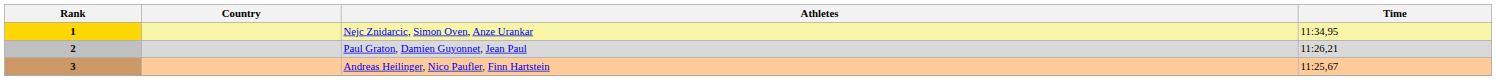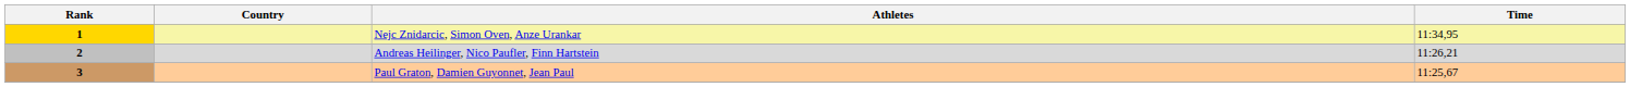 <table class="wikitable" width=100% style="font-size:90%; text-align:left;">
 <tr>
 <th>Rank</th>
 <th>Country</th>
 <th>Athletes</th>
 <th>Time</th>
 </tr>
 <tr align="center" valign="top" bgcolor="#F7F6A8">
 <th style="background:#ffd700;">1</th>
 <td align="left"></td>
 <td align="left"><a href='#'>Nejc Znidarcic</a>, <a href='#'>Simon Oven</a>, <a href='#'>Anze Urankar</a></td>
 <td align="left">11:34,95</td>
 </tr>
 <tr align="center" valign="top" bgcolor="#D9D9D9">
 <th style="background:#c0c0c0;">2</th>
 <td align="left"></td>
-<td align="left"><a href='#'>Paul Graton</a>, <a href='#'>Damien Guyonnet</a>, <a href='#'>Jean Paul</a></td>
+<td align="left"><a href='#'>Andreas Heilinger</a>, <a href='#'>Nico Paufler</a>, <a href='#'>Finn Hartstein</a></td>
 <td align="left">11:26,21</td>
 </tr>
 <tr align="center" valign="top" bgcolor="#FFCC99">
 <th style="background:#cc9966;">3</th>
 <td align="left"></td>
-<td align="left"><a href='#'>Andreas Heilinger</a>, <a href='#'>Nico Paufler</a>, <a href='#'>Finn Hartstein</a></td>
+<td align="left"><a href='#'>Paul Graton</a>, <a href='#'>Damien Guyonnet</a>, <a href='#'>Jean Paul</a></td>
 <td align="left">11:25,67</td>
 </tr>
 <tr align="center" valign="top" bgcolor="#FFFFFF">
 </tr>
 </table>
